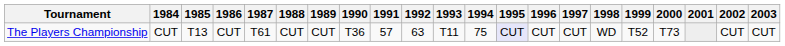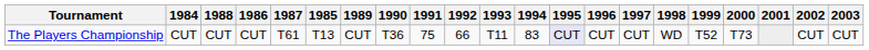 <table class="wikitable" style="font-size:95%;text-align:center;">
 <tr>
 <th>Tournament</th>
 <th>1984</th>
-<th>1985</th>
+<th>1988</th>
 <th>1986</th>
 <th>1987</th>
-<th>1988</th>
+<th>1985</th>
 <th>1989</th>
 <th>1990</th>
 <th>1991</th>
 <th>1992</th>
 <th>1993</th>
 <th>1994</th>
 <th>1995</th>
 <th>1996</th>
 <th>1997</th>
 <th>1998</th>
 <th>1999</th>
 <th>2000</th>
 <th>2001</th>
 <th>2002</th>
 <th>2003</th>
 </tr>
 <tr>
 <td align=left><a href='#'>The Players Championship</a></td>
 <td>CUT</td>
+<td>CUT</td>
+<td>CUT</td>
+<td>T61</td>
 <td>T13</td>
 <td>CUT</td>
-<td>T61</td>
-<td>CUT</td>
-<td>CUT</td>
 <td>T36</td>
-<td>57</td>
-<td>63</td>
+<td>75</td>
+<td>66</td>
 <td>T11</td>
-<td>75</td>
+<td>83</td>
 <td style="background: lavender;">CUT</td>
 <td>CUT</td>
 <td>CUT</td>
 <td>WD</td>
 <td>T52</td>
 <td>T73</td>
 <td style="background:#eeeeee;"></td>
 <td>CUT</td>
 <td>CUT</td>
 </tr>
 </table>
